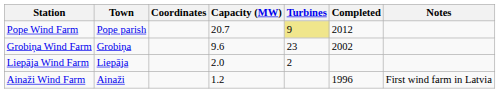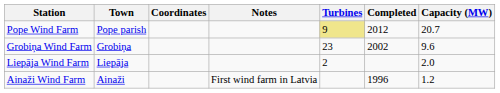 <table class="wikitable sortable">
 <tr>
 <th>Station</th>
 <th>Town</th>
 <th>Coordinates</th>
-<th>Capacity (<a href='#'>MW</a>)</th>
+<th>Notes</th>
 <th><a href='#'>Turbines</a></th>
 <th>Completed</th>
-<th>Notes</th>
+<th>Capacity (<a href='#'>MW</a>)</th>
 </tr>
 <tr>
 <td><a href='#'>Pope Wind Farm</a></td>
 <td><a href='#'>Pope parish</a></td>
 <td></td>
-<td>20.7</td>
+<td></td>
 <td style="background: khaki;">9</td>
 <td>2012</td>
-<td></td>
+<td>20.7</td>
 </tr>
 <tr>
 <td><a href='#'>Grobiņa Wind Farm</a></td>
 <td><a href='#'>Grobiņa</a></td>
 <td></td>
-<td>9.6</td>
+<td></td>
 <td>23</td>
 <td>2002</td>
-<td></td>
+<td>9.6</td>
 </tr>
 <tr>
 <td><a href='#'>Liepāja Wind Farm</a></td>
 <td><a href='#'>Liepāja</a></td>
 <td></td>
-<td>2.0</td>
+<td></td>
 <td>2</td>
 <td></td>
-<td></td>
+<td>2.0</td>
 </tr>
 <tr>
 <td><a href='#'>Ainaži Wind Farm</a></td>
 <td><a href='#'>Ainaži</a></td>
 <td></td>
-<td>1.2</td>
+<td>First wind farm in Latvia</td>
 <td></td>
 <td>1996</td>
-<td>First wind farm in Latvia</td>
+<td>1.2</td>
 </tr>
 </table>
